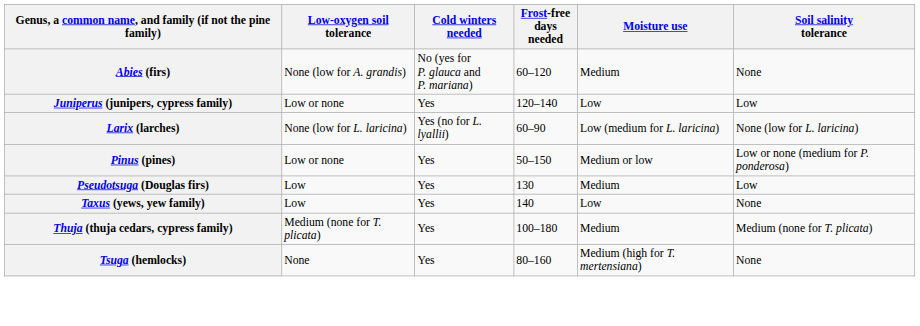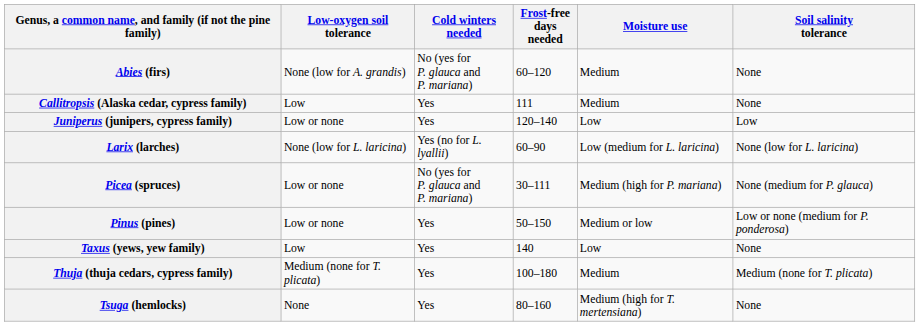 <table class="wikitable sortable plainrowheaders">
 <tr>
 <th scope="col">Genus, a <a href='#'>common name</a>, and family (if not the pine family)</th>
 <th scope="col"><a href='#'>Low-oxygen soil</a> tolerance</th>
 <th scope="col"><a href='#'>Cold winters<br>needed</a></th>
 <th scope="col"><a href='#'>Frost</a>-free<br>days needed</th>
 <th scope="col"><a href='#'>Moisture use</a></th>
 <th scope="col"><a href='#'>Soil salinity</a><br>tolerance</th>
 </tr>
 <tr>
 <th scope="row"><em><a href='#'>Abies</a></em> (firs)</th>
 <td>None (low for <em>A. grandis</em>)</td>
 <td>No (yes for<br><em>P. glauca</em> and<br><em>P. mariana</em>)</td>
 <td>60–120</td>
+<td>Medium</td>
+<td>None</td>
+</tr>
+<tr>
+<th scope="row"><em><a href='#'>Callitropsis</a></em> (Alaska cedar, cypress family)</th>
+<td>Low</td>
+<td>Yes</td>
+<td>111</td>
 <td>Medium</td>
 <td>None</td>
 </tr>
 <tr>
 <th scope="row"><em><a href='#'>Juniperus</a></em> (junipers, cypress family)</th>
 <td>Low or none</td>
 <td>Yes</td>
 <td>120–140</td>
 <td>Low</td>
 <td>Low</td>
 </tr>
 <tr>
 <th scope="row"><em><a href='#'>Larix</a></em> (larches)</th>
 <td>None (low for <em>L. laricina</em>)</td>
 <td>Yes (no for <em>L. lyallii</em>)</td>
 <td>60–90</td>
 <td>Low (medium for <em>L. laricina</em>)</td>
 <td>None (low for <em>L. laricina</em>)</td>
 </tr>
 <tr>
+<th scope="row"><em><a href='#'>Picea</a></em> (spruces)</th>
+<td>Low or none</td>
+<td>No (yes for<br><em>P. glauca</em> and<br><em>P. mariana</em>)</td>
+<td>30–111</td>
+<td>Medium (high for <em>P. mariana</em>)</td>
+<td>None (medium for <em>P. glauca</em>)</td>
+</tr>
+<tr>
 <th scope="row"><em><a href='#'>Pinus</a></em> (pines)</th>
 <td>Low or none</td>
 <td>Yes</td>
 <td>50–150</td>
 <td>Medium or low</td>
 <td>Low or none (medium for <em>P. ponderosa</em>)</td>
-</tr>
-<tr>
-<th scope="row"><em><a href='#'>Pseudotsuga</a></em> (Douglas firs)</th>
-<td>Low</td>
-<td>Yes</td>
-<td>130</td>
-<td>Medium</td>
-<td>Low</td>
 </tr>
 <tr>
 <th scope="row"><em><a href='#'>Taxus</a></em> (yews, yew family)</th>
 <td>Low</td>
 <td>Yes</td>
 <td>140</td>
 <td>Low</td>
 <td>None</td>
 </tr>
 <tr>
 <th scope="row"><em><a href='#'>Thuja</a></em> (thuja cedars, cypress family)</th>
 <td>Medium (none for <em>T. plicata</em>)</td>
 <td>Yes</td>
 <td>100–180</td>
 <td>Medium</td>
 <td>Medium (none for <em>T. plicata</em>)</td>
 </tr>
 <tr>
 <th scope="row"><em><a href='#'>Tsuga</a></em> (hemlocks)</th>
 <td>None</td>
 <td>Yes</td>
 <td>80–160</td>
 <td>Medium (high for <em>T. mertensiana</em>)</td>
 <td>None</td>
 </tr>
 </table>
